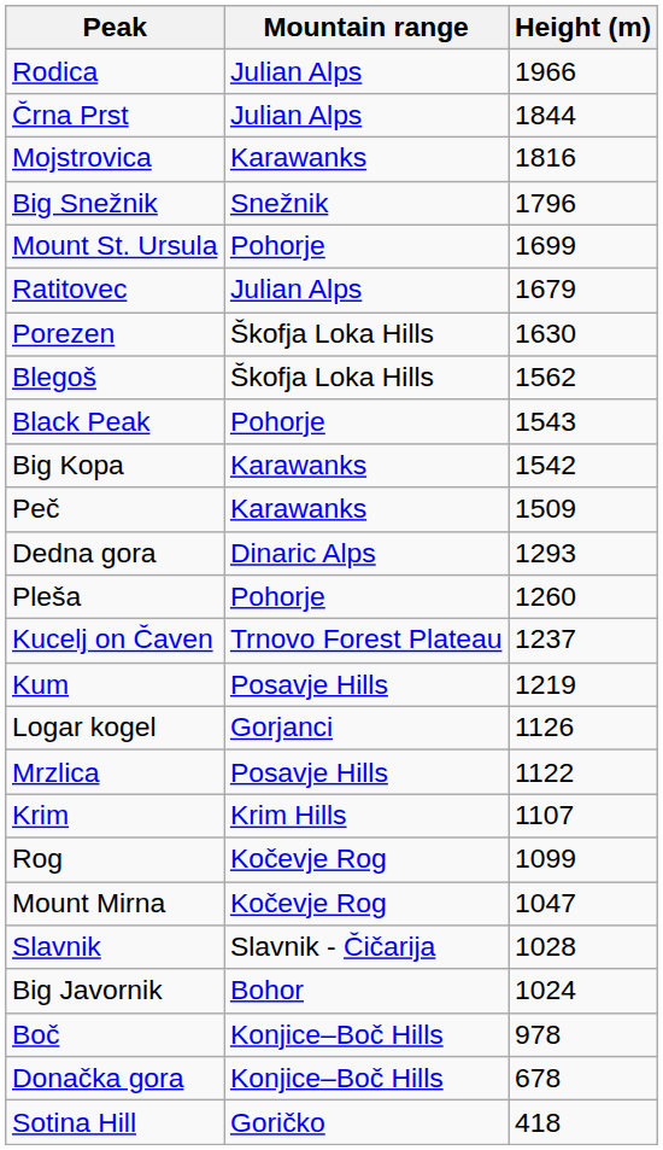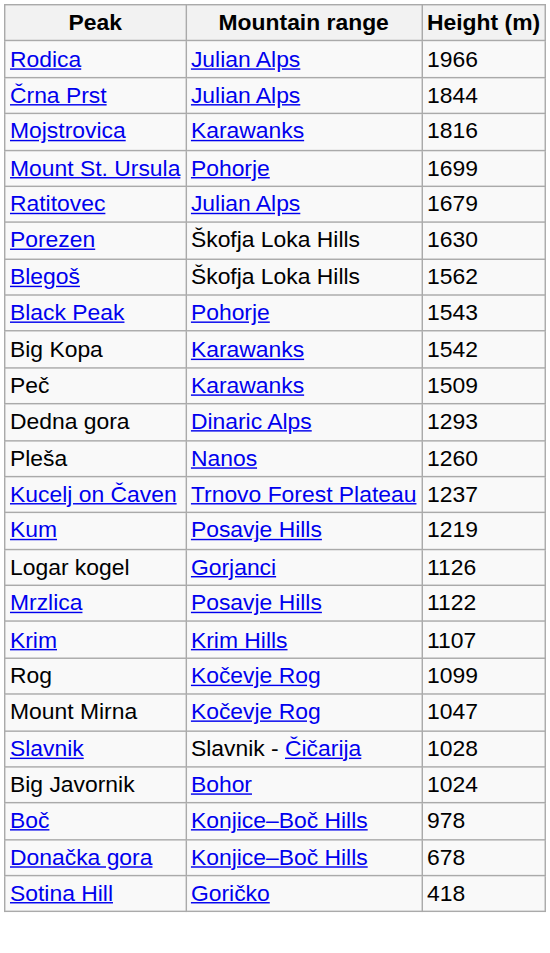 <table class="sortable wikitable">
 <tr>
 <th>Peak</th>
 <th>Mountain range</th>
 <th>Height (m)</th>
 </tr>
 <tr>
 <td><a href='#'>Rodica</a></td>
 <td><a href='#'>Julian Alps</a></td>
 <td>1966</td>
 </tr>
 <tr>
 <td><a href='#'>Črna Prst</a></td>
 <td><a href='#'>Julian Alps</a></td>
 <td>1844</td>
 </tr>
 <tr>
 <td><a href='#'>Mojstrovica</a></td>
 <td><a href='#'>Karawanks</a></td>
 <td>1816</td>
-</tr>
-<tr>
-<td><a href='#'>Big Snežnik</a></td>
-<td><a href='#'>Snežnik</a></td>
-<td>1796</td>
 </tr>
 <tr>
 <td><a href='#'>Mount St. Ursula</a></td>
 <td><a href='#'>Pohorje</a></td>
 <td>1699</td>
 </tr>
 <tr>
 <td><a href='#'>Ratitovec</a></td>
 <td><a href='#'>Julian Alps</a></td>
 <td>1679</td>
 </tr>
 <tr>
 <td><a href='#'>Porezen</a></td>
 <td>Škofja Loka Hills</td>
 <td>1630</td>
 </tr>
 <tr>
 <td><a href='#'>Blegoš</a></td>
 <td>Škofja Loka Hills</td>
 <td>1562</td>
 </tr>
 <tr>
 <td><a href='#'>Black Peak</a></td>
 <td><a href='#'>Pohorje</a></td>
 <td>1543</td>
 </tr>
 <tr>
 <td>Big Kopa</td>
 <td><a href='#'>Karawanks</a></td>
 <td>1542</td>
 </tr>
 <tr>
 <td>Peč</td>
 <td><a href='#'>Karawanks</a></td>
 <td>1509</td>
 </tr>
 <tr>
 <td>Dedna gora</td>
 <td><a href='#'>Dinaric Alps</a></td>
 <td>1293</td>
 </tr>
 <tr>
 <td>Pleša</td>
-<td><a href='#'>Pohorje</a></td>
+<td><a href='#'>Nanos</a></td>
 <td>1260</td>
 </tr>
 <tr>
 <td><a href='#'>Kucelj on Čaven</a></td>
 <td><a href='#'>Trnovo Forest Plateau</a></td>
 <td>1237</td>
 </tr>
 <tr>
 <td><a href='#'>Kum</a></td>
 <td><a href='#'>Posavje Hills</a></td>
 <td>1219</td>
 </tr>
 <tr>
 <td>Logar kogel</td>
 <td><a href='#'>Gorjanci</a></td>
 <td>1126</td>
 </tr>
 <tr>
 <td><a href='#'>Mrzlica</a></td>
 <td><a href='#'>Posavje Hills</a></td>
 <td>1122</td>
 </tr>
 <tr>
 <td><a href='#'>Krim</a></td>
 <td><a href='#'>Krim Hills</a></td>
 <td>1107</td>
 </tr>
 <tr>
 <td>Rog</td>
 <td><a href='#'>Kočevje Rog</a></td>
 <td>1099</td>
 </tr>
 <tr>
 <td>Mount Mirna</td>
 <td><a href='#'>Kočevje Rog</a></td>
 <td>1047</td>
 </tr>
 <tr>
 <td><a href='#'>Slavnik</a></td>
 <td>Slavnik - <a href='#'>Čičarija</a></td>
 <td>1028</td>
 </tr>
 <tr>
 <td>Big Javornik</td>
 <td><a href='#'>Bohor</a></td>
 <td>1024</td>
 </tr>
 <tr>
 <td><a href='#'>Boč</a></td>
 <td><a href='#'>Konjice–Boč Hills</a></td>
 <td>978</td>
 </tr>
 <tr>
 <td><a href='#'>Donačka gora</a></td>
 <td><a href='#'>Konjice–Boč Hills</a></td>
 <td>678</td>
 </tr>
 <tr>
 <td><a href='#'>Sotina Hill</a></td>
 <td><a href='#'>Goričko</a></td>
 <td>418</td>
 </tr>
 </table>
